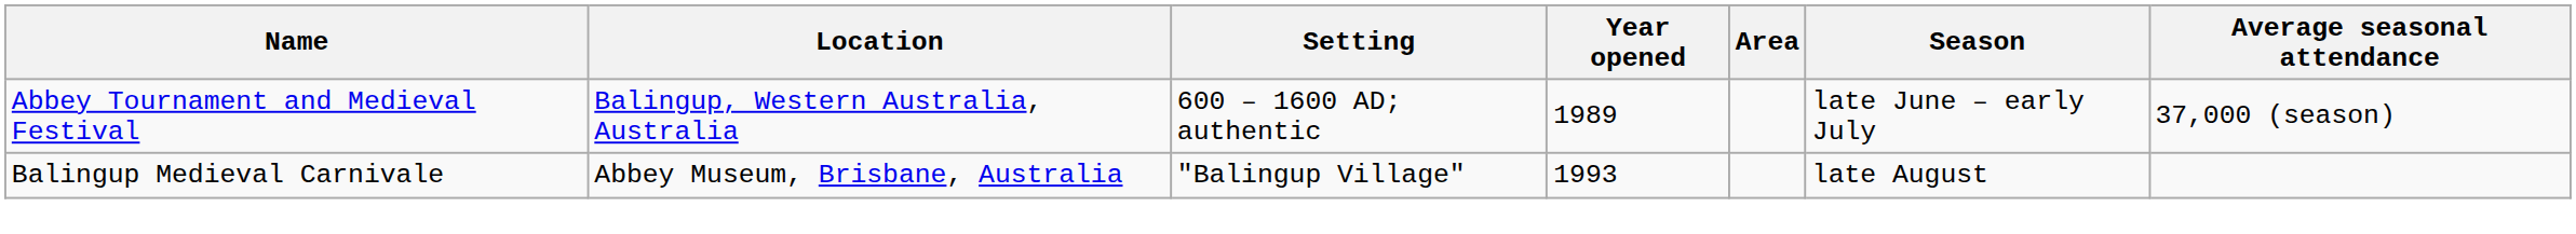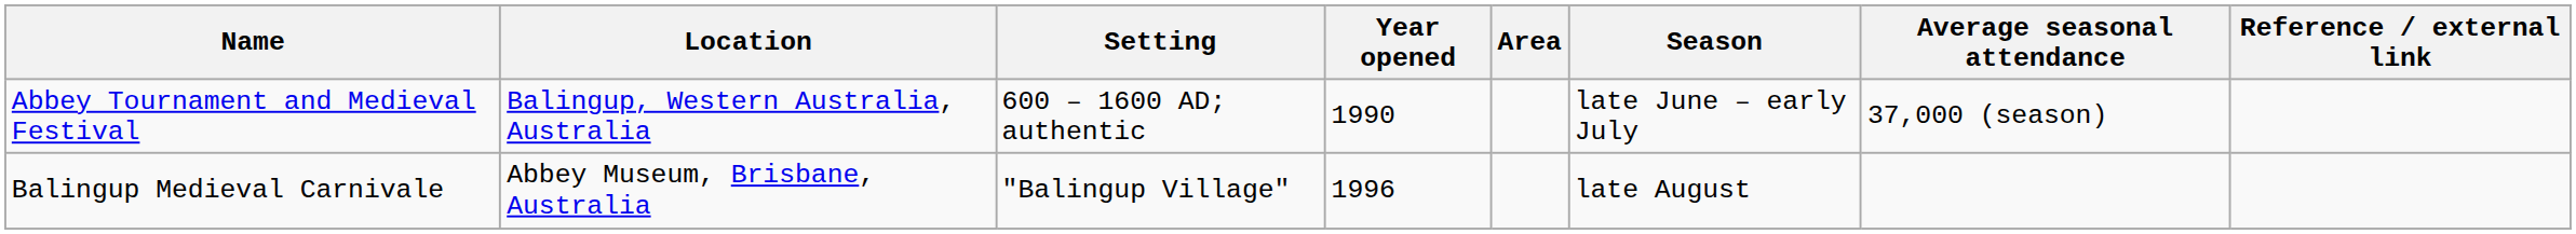 <table class="wikitable sortable">
 <tr>
 <th>Name</th>
 <th>Location</th>
 <th>Setting</th>
 <th>Year opened</th>
 <th>Area</th>
 <th>Season</th>
 <th>Average seasonal attendance</th>
+<th>Reference / external link</th>
 </tr>
 <tr>
 <td><a href='#'>Abbey Tournament and Medieval Festival</a></td>
 <td><a href='#'>Balingup, Western Australia</a>, <a href='#'>Australia</a></td>
 <td>600 – 1600 AD; authentic</td>
-<td>1989</td>
+<td>1990</td>
 <td></td>
 <td>late June – early July</td>
 <td>37,000 (season)</td>
+<td></td>
 </tr>
 <tr>
 <td>Balingup Medieval Carnivale</td>
 <td>Abbey Museum, <a href='#'>Brisbane</a>, <a href='#'>Australia</a></td>
 <td>"Balingup Village"</td>
-<td>1993</td>
+<td>1996</td>
 <td></td>
 <td>late August</td>
 <td></td>
+<td></td>
 </tr>
 </table>
